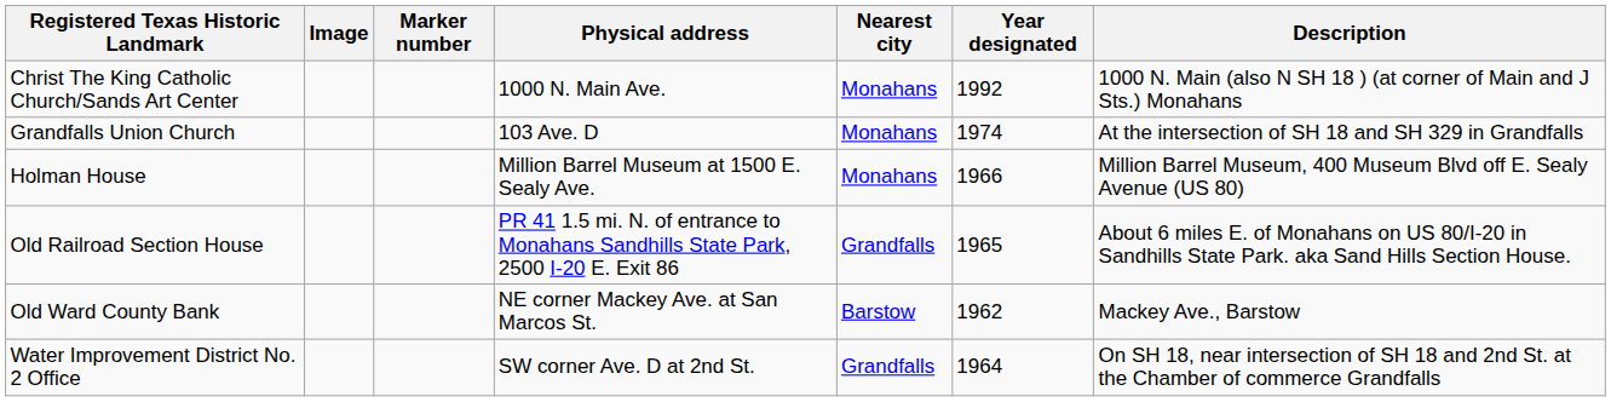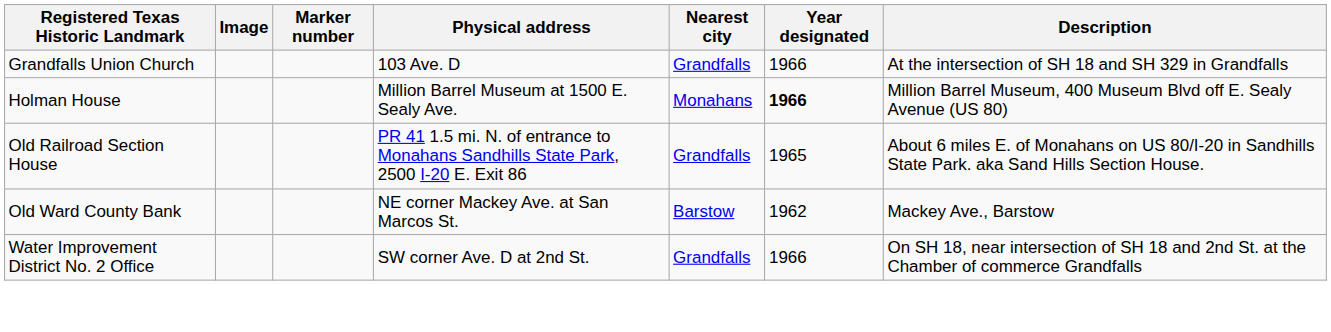 <table class="wikitable sortable">
 <tr>
 <th>Registered Texas Historic Landmark</th>
 <th>Image</th>
 <th>Marker number</th>
 <th>Physical address</th>
 <th>Nearest city</th>
 <th>Year designated</th>
 <th>Description</th>
 </tr>
 <tr>
-<td>Christ The King Catholic Church/Sands Art Center</td>
-<td></td>
-<td></td>
-<td>1000 N. Main Ave.<br></td>
-<td><a href='#'>Monahans</a></td>
-<td>1992</td>
-<td>1000 N. Main (also N SH 18 ) (at corner of Main and J Sts.) Monahans</td>
-</tr>
-<tr>
 <td>Grandfalls Union Church</td>
 <td></td>
 <td></td>
 <td>103 Ave. D<br></td>
-<td><a href='#'>Monahans</a></td>
-<td>1974</td>
+<td><a href='#'>Grandfalls</a></td>
+<td>1966</td>
 <td>At the intersection of SH 18 and SH 329 in Grandfalls</td>
 </tr>
 <tr>
 <td>Holman House</td>
 <td></td>
 <td></td>
 <td>Million Barrel Museum at 1500 E. Sealy Ave.<br></td>
 <td><a href='#'>Monahans</a></td>
-<td>1966</td>
+<td><strong>1966</strong></td>
 <td>Million Barrel Museum, 400 Museum Blvd off E. Sealy Avenue (US 80)</td>
 </tr>
 <tr>
 <td>Old Railroad Section House</td>
 <td></td>
 <td></td>
 <td><a href='#'>PR 41</a> 1.5 mi. N. of entrance to <a href='#'>Monahans Sandhills State Park</a>,<br>2500 <a href='#'>I-20</a> E. Exit 86<br></td>
 <td><a href='#'>Grandfalls</a></td>
 <td>1965</td>
 <td>About 6 miles E. of Monahans on US 80/I-20 in Sandhills State Park. aka Sand Hills Section House.</td>
 </tr>
 <tr>
 <td>Old Ward County Bank</td>
 <td></td>
 <td></td>
 <td>NE corner Mackey Ave. at San Marcos St.<br></td>
 <td><a href='#'>Barstow</a></td>
 <td>1962</td>
 <td>Mackey Ave., Barstow</td>
 </tr>
 <tr>
 <td>Water Improvement District No. 2 Office</td>
 <td></td>
 <td></td>
 <td>SW corner Ave. D at 2nd St.<br></td>
 <td><a href='#'>Grandfalls</a></td>
-<td>1964</td>
+<td>1966</td>
 <td>On SH 18, near intersection of SH 18 and 2nd St. at the Chamber of commerce Grandfalls</td>
 </tr>
 </table>
